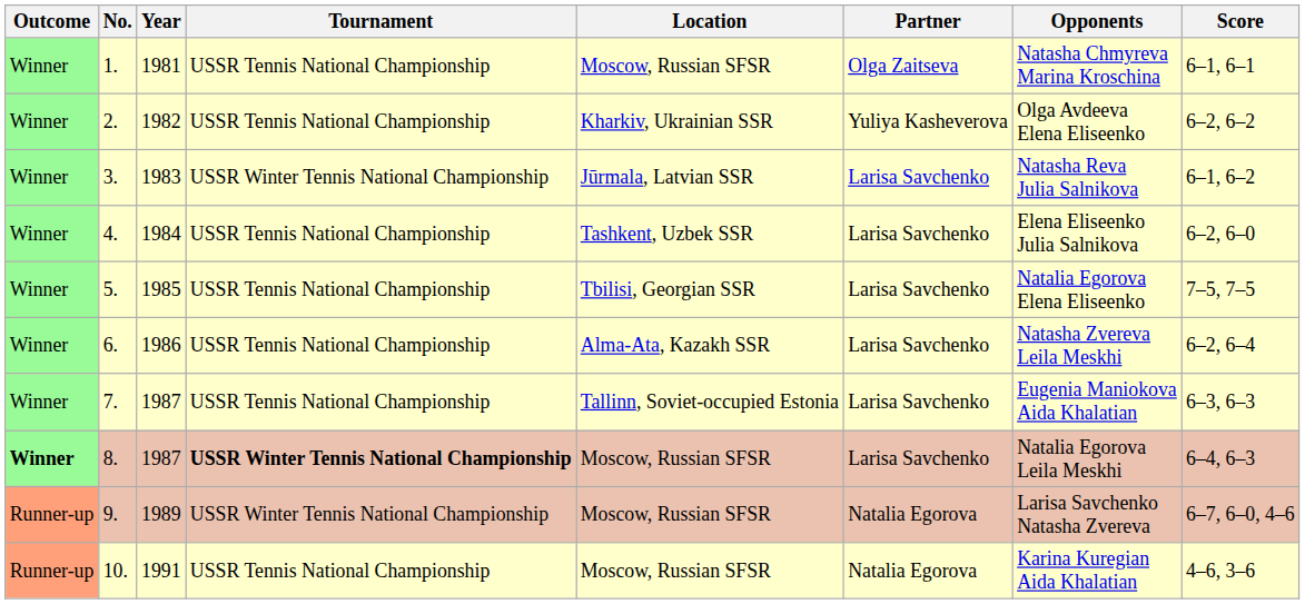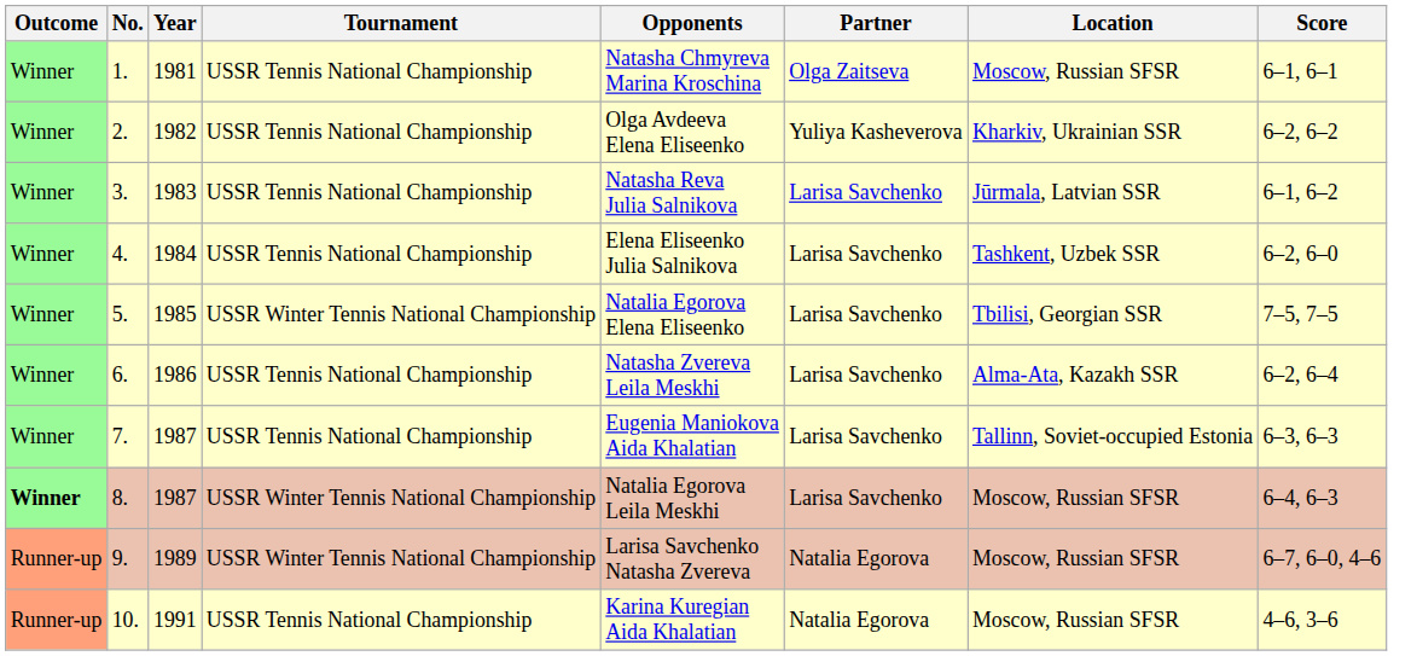 <table class="wikitable" style="font-size:95%">
 <tr>
 <th>Outcome</th>
 <th>No.</th>
 <th>Year</th>
 <th>Tournament</th>
+<th>Opponents</th>
+<th>Partner</th>
 <th>Location</th>
-<th>Partner</th>
-<th>Opponents</th>
 <th>Score</th>
 </tr>
 <tr bgcolor=#FFFFCC>
 <td bgcolor=98FB98>Winner</td>
 <td>1.</td>
 <td>1981</td>
 <td>USSR Tennis National Championship</td>
+<td> <a href='#'>Natasha Chmyreva</a> <br>  <a href='#'>Marina Kroschina</a></td>
+<td> <a href='#'>Olga Zaitseva</a></td>
 <td><a href='#'>Moscow</a>, Russian SFSR</td>
-<td> <a href='#'>Olga Zaitseva</a></td>
-<td> <a href='#'>Natasha Chmyreva</a> <br>  <a href='#'>Marina Kroschina</a></td>
 <td>6–1, 6–1</td>
 </tr>
 <tr bgcolor=#FFFFCC>
 <td bgcolor=98FB98>Winner</td>
 <td>2.</td>
 <td>1982</td>
 <td>USSR Tennis National Championship</td>
+<td> Olga Avdeeva <br>  Elena Eliseenko</td>
+<td> Yuliya Kasheverova</td>
 <td><a href='#'>Kharkiv</a>, Ukrainian SSR</td>
-<td> Yuliya Kasheverova</td>
-<td> Olga Avdeeva <br>  Elena Eliseenko</td>
 <td>6–2, 6–2</td>
 </tr>
 <tr bgcolor=#FFFFCC>
 <td bgcolor=98FB98>Winner</td>
 <td>3.</td>
 <td>1983</td>
-<td>USSR Winter Tennis National Championship</td>
+<td>USSR Tennis National Championship</td>
+<td> <a href='#'>Natasha Reva</a> <br>  <a href='#'>Julia Salnikova</a></td>
+<td> <a href='#'>Larisa Savchenko</a></td>
 <td><a href='#'>Jūrmala</a>, Latvian SSR</td>
-<td> <a href='#'>Larisa Savchenko</a></td>
-<td> <a href='#'>Natasha Reva</a> <br>  <a href='#'>Julia Salnikova</a></td>
 <td>6–1, 6–2</td>
 </tr>
 <tr bgcolor=#FFFFCC>
 <td bgcolor=98FB98>Winner</td>
 <td>4.</td>
 <td>1984</td>
 <td>USSR Tennis National Championship</td>
+<td> Elena Eliseenko <br>  Julia Salnikova</td>
+<td> Larisa Savchenko</td>
 <td><a href='#'>Tashkent</a>, Uzbek SSR</td>
-<td> Larisa Savchenko</td>
-<td> Elena Eliseenko <br>  Julia Salnikova</td>
 <td>6–2, 6–0</td>
 </tr>
 <tr bgcolor=#FFFFCC>
 <td bgcolor=98FB98>Winner</td>
 <td>5.</td>
 <td>1985</td>
-<td>USSR Tennis National Championship</td>
+<td>USSR Winter Tennis National Championship</td>
+<td> <a href='#'>Natalia Egorova</a> <br>  Elena Eliseenko</td>
+<td> Larisa Savchenko</td>
 <td><a href='#'>Tbilisi</a>, Georgian SSR</td>
-<td> Larisa Savchenko</td>
-<td> <a href='#'>Natalia Egorova</a> <br>  Elena Eliseenko</td>
 <td>7–5, 7–5</td>
 </tr>
 <tr bgcolor=#FFFFCC>
 <td bgcolor=98FB98>Winner</td>
 <td>6.</td>
 <td>1986</td>
 <td>USSR Tennis National Championship</td>
+<td> <a href='#'>Natasha Zvereva</a> <br>  <a href='#'>Leila Meskhi</a></td>
+<td> Larisa Savchenko</td>
 <td><a href='#'>Alma-Ata</a>, Kazakh SSR</td>
-<td> Larisa Savchenko</td>
-<td> <a href='#'>Natasha Zvereva</a> <br>  <a href='#'>Leila Meskhi</a></td>
 <td>6–2, 6–4</td>
 </tr>
 <tr bgcolor=#FFFFCC>
 <td bgcolor=98FB98>Winner</td>
 <td>7.</td>
 <td>1987</td>
 <td>USSR Tennis National Championship</td>
+<td> <a href='#'>Eugenia Maniokova</a> <br>  <a href='#'>Aida Khalatian</a></td>
+<td> Larisa Savchenko</td>
 <td><a href='#'>Tallinn</a>, Soviet-occupied Estonia</td>
-<td> Larisa Savchenko</td>
-<td> <a href='#'>Eugenia Maniokova</a> <br>  <a href='#'>Aida Khalatian</a></td>
 <td>6–3, 6–3</td>
 </tr>
 <tr bgcolor=#EBC2AF>
 <td bgcolor=98FB98><strong>Winner</strong></td>
 <td>8.</td>
 <td>1987</td>
-<td><strong>USSR Winter Tennis National Championship</strong></td>
+<td>USSR Winter Tennis National Championship</td>
+<td> Natalia Egorova <br>  Leila Meskhi</td>
+<td> Larisa Savchenko</td>
 <td>Moscow, Russian SFSR</td>
-<td> Larisa Savchenko</td>
-<td> Natalia Egorova <br>  Leila Meskhi</td>
 <td>6–4, 6–3</td>
 </tr>
 <tr bgcolor=#EBC2AF>
 <td bgcolor="FFA07A">Runner-up</td>
 <td>9.</td>
 <td>1989</td>
 <td>USSR Winter Tennis National Championship</td>
+<td> Larisa Savchenko <br>  Natasha Zvereva</td>
+<td> Natalia Egorova</td>
 <td>Moscow, Russian SFSR</td>
-<td> Natalia Egorova</td>
-<td> Larisa Savchenko <br>  Natasha Zvereva</td>
 <td>6–7, 6–0, 4–6</td>
 </tr>
 <tr bgcolor=#FFFFCC>
 <td bgcolor="FFA07A">Runner-up</td>
 <td>10.</td>
 <td>1991</td>
 <td>USSR Tennis National Championship</td>
+<td> <a href='#'>Karina Kuregian</a> <br>  <a href='#'>Aida Khalatian</a></td>
+<td> Natalia Egorova</td>
 <td>Moscow, Russian SFSR</td>
-<td> Natalia Egorova</td>
-<td> <a href='#'>Karina Kuregian</a> <br>  <a href='#'>Aida Khalatian</a></td>
 <td>4–6, 3–6</td>
 </tr>
 </table>
